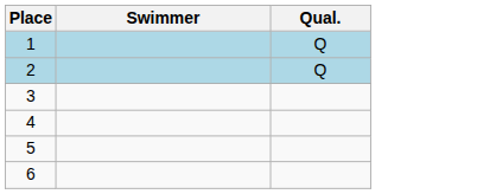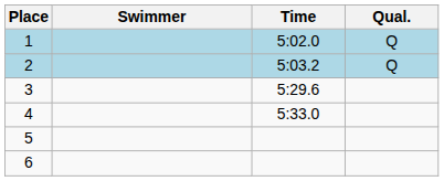 <table class=wikitable style="text-align:center">
 <tr>
 <th>Place</th>
 <th width=200>Swimmer</th>
+<th width=90>Time</th>
 <th width=90>Qual.</th>
 </tr>
 <tr bgcolor=lightblue>
 <td>1</td>
 <td align=left></td>
+<td>5:02.0</td>
 <td>Q</td>
 </tr>
 <tr bgcolor=lightblue>
 <td>2</td>
 <td align=left></td>
+<td>5:03.2</td>
 <td>Q</td>
 </tr>
 <tr>
 <td>3</td>
 <td align=left></td>
+<td>5:29.6</td>
 <td></td>
 </tr>
 <tr>
 <td>4</td>
 <td align=left></td>
+<td>5:33.0</td>
 <td></td>
 </tr>
 <tr>
 <td>5</td>
 <td align=left></td>
 <td></td>
+<td></td>
 </tr>
 <tr>
 <td>6</td>
 <td align=left></td>
 <td></td>
+<td></td>
 </tr>
 </table>
